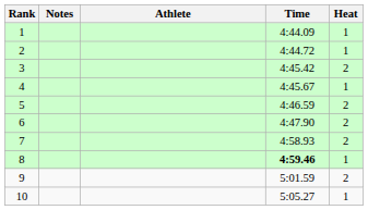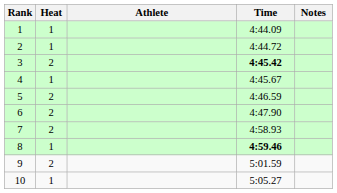 <table class="wikitable" style="text-align:center">
 <tr>
 <th width=40>Rank</th>
-<th width=50>Notes</th>
+<th width=40>Heat</th>
 <th width=250>Athlete</th>
 <th width=80>Time</th>
-<th width=40>Heat</th>
+<th width=50>Notes</th>
 </tr>
 <tr bgcolor=ccffcc>
 <td>1</td>
-<td></td>
+<td>1</td>
 <td align=left></td>
 <td>4:44.09</td>
-<td>1</td>
+<td></td>
 </tr>
 <tr bgcolor=ccffcc>
 <td>2</td>
-<td></td>
+<td>1</td>
 <td align=left></td>
 <td>4:44.72</td>
-<td>1</td>
+<td></td>
 </tr>
 <tr bgcolor=ccffcc>
 <td>3</td>
+<td>2</td>
+<td align=left></td>
+<td><strong>4:45.42</strong></td>
 <td></td>
-<td align=left></td>
-<td>4:45.42</td>
-<td>2</td>
 </tr>
 <tr bgcolor=ccffcc>
 <td>4</td>
-<td></td>
+<td>1</td>
 <td align=left></td>
 <td>4:45.67</td>
-<td>1</td>
+<td></td>
 </tr>
 <tr bgcolor=ccffcc>
 <td>5</td>
-<td></td>
+<td>2</td>
 <td align=left></td>
 <td>4:46.59</td>
-<td>2</td>
+<td></td>
 </tr>
 <tr bgcolor=ccffcc>
 <td>6</td>
-<td></td>
+<td>2</td>
 <td align=left></td>
 <td>4:47.90</td>
-<td>2</td>
+<td></td>
 </tr>
 <tr bgcolor=ccffcc>
 <td>7</td>
-<td></td>
+<td>2</td>
 <td align=left></td>
 <td>4:58.93</td>
-<td>2</td>
+<td></td>
 </tr>
 <tr bgcolor=ccffcc>
 <td>8</td>
-<td></td>
+<td>1</td>
 <td align=left></td>
 <td><strong>4:59.46</strong></td>
-<td>1</td>
+<td></td>
 </tr>
 <tr>
 <td>9</td>
-<td></td>
+<td>2</td>
 <td align=left></td>
 <td>5:01.59</td>
-<td>2</td>
+<td></td>
 </tr>
 <tr>
 <td>10</td>
-<td></td>
+<td>1</td>
 <td align=left></td>
 <td>5:05.27</td>
-<td>1</td>
+<td></td>
 </tr>
 </table>
